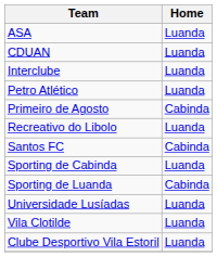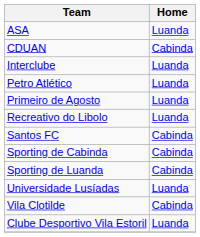 <table class="wikitable">
 <tr>
 <th>Team</th>
 <th>Home</th>
 </tr>
 <tr>
 <td><a href='#'>ASA</a></td>
 <td><a href='#'>Luanda</a></td>
 </tr>
 <tr>
 <td><a href='#'>CDUAN</a></td>
-<td><a href='#'>Luanda</a></td>
+<td><a href='#'>Cabinda</a></td>
 </tr>
 <tr>
 <td><a href='#'>Interclube</a></td>
 <td><a href='#'>Luanda</a></td>
 </tr>
 <tr>
 <td><a href='#'>Petro Atlético</a></td>
 <td><a href='#'>Luanda</a></td>
 </tr>
 <tr>
 <td><a href='#'>Primeiro de Agosto</a></td>
-<td><a href='#'>Cabinda</a></td>
+<td><a href='#'>Luanda</a></td>
 </tr>
 <tr>
 <td><a href='#'>Recreativo do Libolo</a></td>
 <td><a href='#'>Luanda</a></td>
 </tr>
 <tr>
 <td><a href='#'>Santos FC</a></td>
 <td><a href='#'>Cabinda</a></td>
 </tr>
 <tr>
 <td><a href='#'>Sporting de Cabinda</a></td>
-<td><a href='#'>Luanda</a></td>
+<td><a href='#'>Cabinda</a></td>
 </tr>
 <tr>
 <td><a href='#'>Sporting de Luanda</a></td>
 <td><a href='#'>Cabinda</a></td>
 </tr>
 <tr>
 <td><a href='#'>Universidade Lusíadas</a></td>
 <td><a href='#'>Luanda</a></td>
 </tr>
 <tr>
 <td><a href='#'>Vila Clotilde</a></td>
-<td><a href='#'>Luanda</a></td>
+<td><a href='#'>Cabinda</a></td>
 </tr>
 <tr>
 <td><a href='#'>Clube Desportivo Vila Estoril</a></td>
 <td><a href='#'>Luanda</a></td>
 </tr>
 <tr>
 </tr>
 </table>
